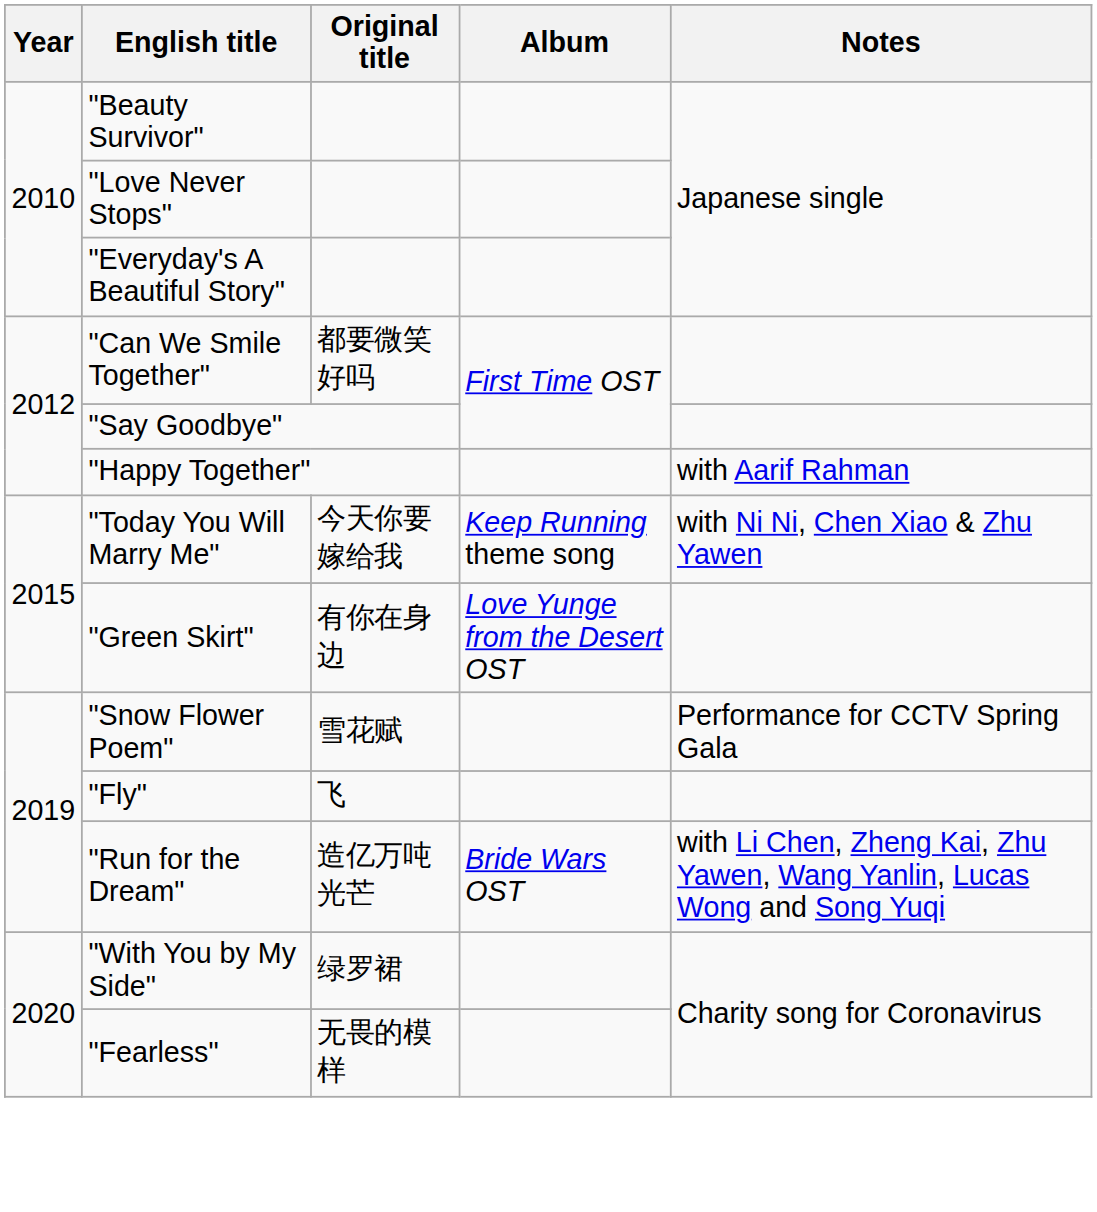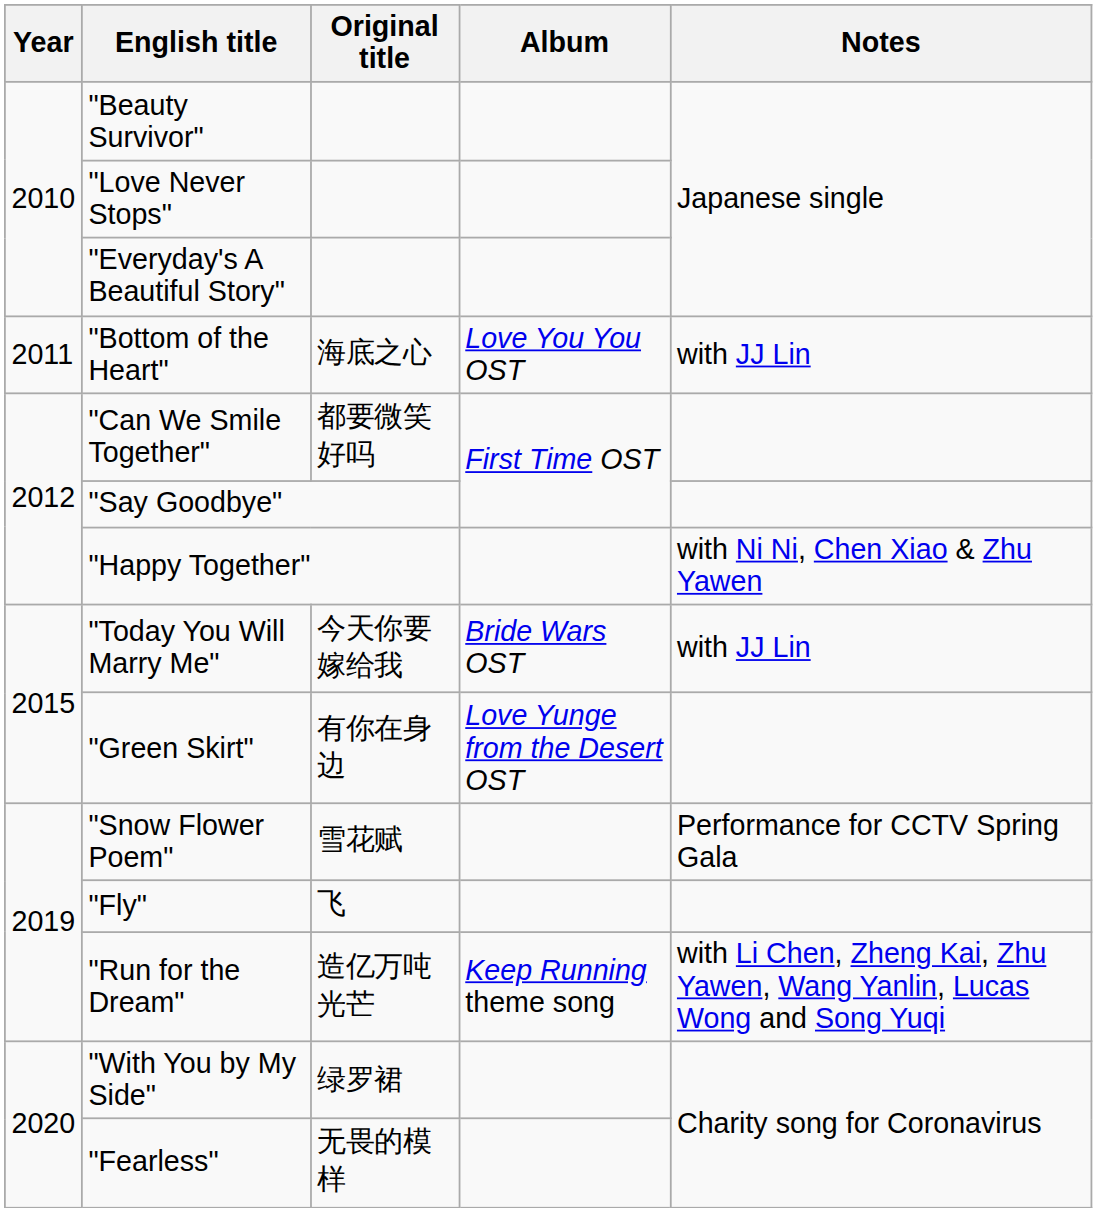 <table class="wikitable sortable">
 <tr>
 <th>Year</th>
 <th>English title</th>
 <th>Original title</th>
 <th>Album</th>
 <th>Notes</th>
 </tr>
 <tr>
 <td rowspan=3>2010</td>
 <td>"Beauty Survivor"</td>
 <td></td>
 <td></td>
 <td rowspan=3>Japanese single</td>
 </tr>
 <tr>
 <td>"Love Never Stops"</td>
 <td></td>
 <td></td>
 </tr>
 <tr>
 <td>"Everyday's A Beautiful Story"</td>
 <td></td>
 <td></td>
 </tr>
 <tr>
+<td>2011</td>
+<td>"Bottom of the Heart"</td>
+<td>海底之心</td>
+<td><em><a href='#'>Love You You</a> OST</em></td>
+<td>with <a href='#'>JJ Lin</a></td>
+</tr>
+<tr>
 <td rowspan=3>2012</td>
 <td>"Can We Smile Together"</td>
 <td>都要微笑好吗</td>
 <td rowspan=2><em><a href='#'>First Time</a> OST</em></td>
 <td></td>
 </tr>
 <tr>
 <td colspan=2>"Say Goodbye"</td>
 <td></td>
 </tr>
 <tr>
 <td colspan=2>"Happy Together"</td>
 <td></td>
-<td>with <a href='#'>Aarif Rahman</a></td>
+<td>with <a href='#'>Ni Ni</a>, <a href='#'>Chen Xiao</a> & <a href='#'>Zhu Yawen</a></td>
 </tr>
 <tr>
 <td rowspan=2>2015</td>
 <td>"Today You Will Marry Me"</td>
 <td>今天你要嫁给我</td>
-<td><em><a href='#'>Keep Running</a></em> theme song</td>
-<td>with <a href='#'>Ni Ni</a>, <a href='#'>Chen Xiao</a> & <a href='#'>Zhu Yawen</a></td>
+<td><em><a href='#'>Bride Wars</a> OST</em></td>
+<td>with <a href='#'>JJ Lin</a></td>
 </tr>
 <tr>
 <td>"Green Skirt"</td>
 <td>有你在身边</td>
 <td><em><a href='#'>Love Yunge from the Desert</a> OST</em></td>
 <td></td>
 </tr>
 <tr>
 <td rowspan=3>2019</td>
 <td>"Snow Flower Poem"</td>
 <td>雪花赋</td>
 <td></td>
 <td>Performance for CCTV Spring Gala</td>
 </tr>
 <tr>
 <td>"Fly"</td>
 <td>飞</td>
 <td></td>
 <td></td>
 </tr>
 <tr>
 <td>"Run for the Dream"</td>
 <td>造亿万吨光芒</td>
-<td><em><a href='#'>Bride Wars</a> OST</em></td>
+<td><em><a href='#'>Keep Running</a></em> theme song</td>
 <td>with <a href='#'>Li Chen</a>, <a href='#'>Zheng Kai</a>, <a href='#'>Zhu Yawen</a>, <a href='#'>Wang Yanlin</a>, <a href='#'>Lucas Wong</a> and <a href='#'>Song Yuqi</a></td>
 </tr>
 <tr>
 <td rowspan=2>2020</td>
 <td>"With You by My Side"</td>
 <td>绿罗裙</td>
 <td></td>
 <td rowspan=2>Charity song for Coronavirus</td>
 </tr>
 <tr>
 <td>"Fearless"</td>
 <td>无畏的模样</td>
 <td></td>
 </tr>
 </table>
